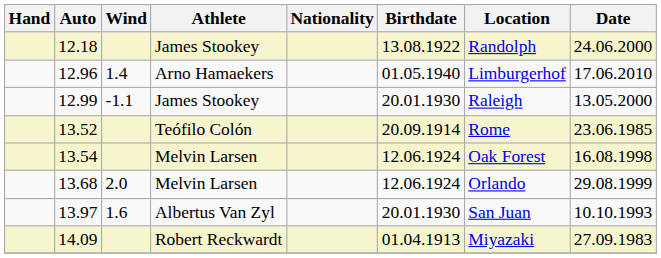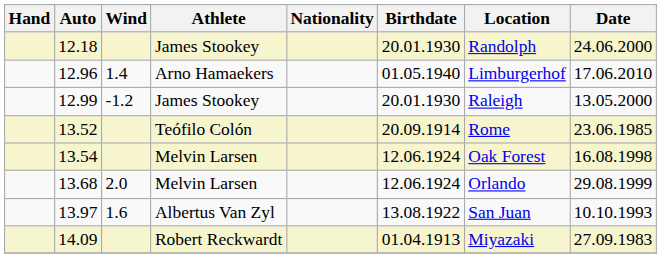 <table class="wikitable">
 <tr>
 <th>Hand</th>
 <th>Auto</th>
 <th>Wind</th>
 <th>Athlete</th>
 <th>Nationality</th>
 <th>Birthdate</th>
 <th>Location</th>
 <th>Date</th>
 </tr>
 <tr bgcolor=#f6F5CE>
 <td></td>
 <td>12.18	</td>
 <td></td>
 <td>James Stookey</td>
 <td></td>
-<td>13.08.1922</td>
+<td>20.01.1930</td>
 <td><a href='#'>Randolph</a></td>
 <td>24.06.2000</td>
 </tr>
 <tr>
 <td></td>
 <td>12.96</td>
 <td>1.4</td>
 <td>Arno Hamaekers</td>
 <td></td>
 <td>01.05.1940</td>
 <td><a href='#'>Limburgerhof</a></td>
 <td>17.06.2010</td>
 </tr>
 <tr>
 <td></td>
 <td>12.99</td>
-<td>-1.1</td>
+<td>-1.2</td>
 <td>James Stookey</td>
 <td></td>
 <td>20.01.1930</td>
 <td><a href='#'>Raleigh</a></td>
 <td>13.05.2000</td>
 </tr>
 <tr bgcolor=#f6F5CE>
 <td></td>
 <td>13.52</td>
 <td></td>
 <td>Teófilo Colón</td>
 <td></td>
 <td>20.09.1914</td>
 <td><a href='#'>Rome</a></td>
 <td>23.06.1985</td>
 </tr>
 <tr bgcolor=#f6F5CE>
 <td></td>
 <td>13.54</td>
 <td></td>
 <td>Melvin Larsen</td>
 <td></td>
 <td>12.06.1924</td>
 <td><a href='#'>Oak Forest</a></td>
 <td>16.08.1998</td>
 </tr>
 <tr>
 <td></td>
 <td>13.68</td>
 <td>2.0</td>
 <td>Melvin Larsen</td>
 <td></td>
 <td>12.06.1924</td>
 <td><a href='#'>Orlando</a></td>
 <td>29.08.1999</td>
 </tr>
 <tr>
 <td></td>
 <td>13.97</td>
 <td>1.6</td>
 <td>Albertus Van Zyl</td>
 <td></td>
-<td>20.01.1930</td>
+<td>13.08.1922</td>
 <td><a href='#'>San Juan</a></td>
 <td>10.10.1993</td>
 </tr>
 <tr bgcolor=#f6F5CE>
 <td></td>
 <td>14.09</td>
 <td></td>
 <td>Robert Reckwardt</td>
 <td></td>
 <td>01.04.1913</td>
 <td><a href='#'>Miyazaki</a></td>
 <td>27.09.1983</td>
 </tr>
 <tr>
 </tr>
 </table>
